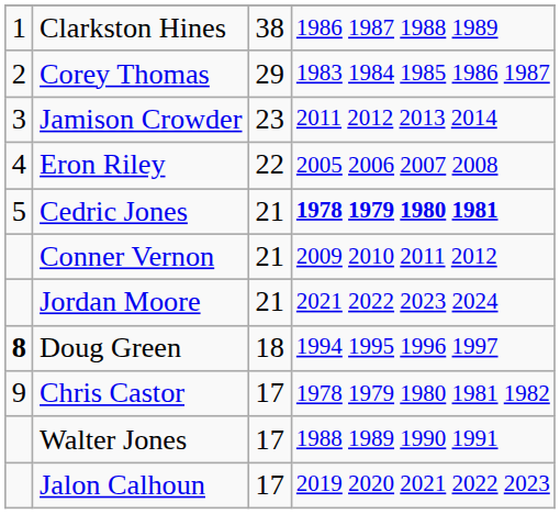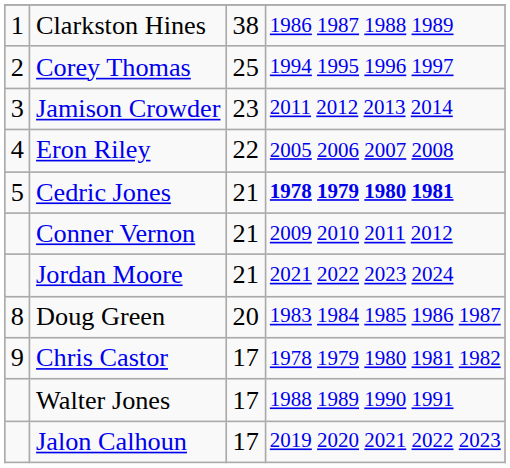 <table class="wikitable">
 <tr>
 </tr>
 <tr>
 <td>1</td>
 <td>Clarkston Hines</td>
 <td>38</td>
 <td style="font-size:80%;"><a href='#'>1986</a> <a href='#'>1987</a> <a href='#'>1988</a> <a href='#'>1989</a></td>
 </tr>
 <tr>
 <td>2</td>
 <td><a href='#'>Corey Thomas</a></td>
-<td>29</td>
-<td style="font-size:80%;"><a href='#'>1983</a> <a href='#'>1984</a> <a href='#'>1985</a> <a href='#'>1986</a> <a href='#'>1987</a></td>
+<td>25</td>
+<td style="font-size:80%;"><a href='#'>1994</a> <a href='#'>1995</a> <a href='#'>1996</a> <a href='#'>1997</a></td>
 </tr>
 <tr>
 <td>3</td>
 <td><a href='#'>Jamison Crowder</a></td>
 <td>23</td>
 <td style="font-size:80%;"><a href='#'>2011</a> <a href='#'>2012</a> <a href='#'>2013</a> <a href='#'>2014</a></td>
 </tr>
 <tr>
 <td>4</td>
 <td><a href='#'>Eron Riley</a></td>
 <td>22</td>
 <td style="font-size:80%;"><a href='#'>2005</a> <a href='#'>2006</a> <a href='#'>2007</a> <a href='#'>2008</a></td>
 </tr>
 <tr>
 <td>5</td>
 <td><a href='#'>Cedric Jones</a></td>
 <td>21</td>
 <td style="font-size:80%;"><strong><a href='#'>1978</a> <a href='#'>1979</a> <a href='#'>1980</a> <a href='#'>1981</a></strong></td>
 </tr>
 <tr>
 <td></td>
 <td><a href='#'>Conner Vernon</a></td>
 <td>21</td>
 <td style="font-size:80%;"><a href='#'>2009</a> <a href='#'>2010</a> <a href='#'>2011</a> <a href='#'>2012</a></td>
 </tr>
 <tr>
 <td></td>
 <td><a href='#'>Jordan Moore</a></td>
 <td>21</td>
 <td style="font-size:80%;"><a href='#'>2021</a> <a href='#'>2022</a> <a href='#'>2023</a> <a href='#'>2024</a></td>
 </tr>
 <tr>
-<td><strong>8</strong></td>
+<td>8</td>
 <td>Doug Green</td>
-<td>18</td>
-<td style="font-size:80%;"><a href='#'>1994</a> <a href='#'>1995</a> <a href='#'>1996</a> <a href='#'>1997</a></td>
+<td>20</td>
+<td style="font-size:80%;"><a href='#'>1983</a> <a href='#'>1984</a> <a href='#'>1985</a> <a href='#'>1986</a> <a href='#'>1987</a></td>
 </tr>
 <tr>
 <td>9</td>
 <td><a href='#'>Chris Castor</a></td>
 <td>17</td>
 <td style="font-size:80%;"><a href='#'>1978</a> <a href='#'>1979</a> <a href='#'>1980</a> <a href='#'>1981</a> <a href='#'>1982</a></td>
 </tr>
 <tr>
 <td></td>
 <td>Walter Jones</td>
 <td>17</td>
 <td style="font-size:80%;"><a href='#'>1988</a> <a href='#'>1989</a> <a href='#'>1990</a> <a href='#'>1991</a></td>
 </tr>
 <tr>
 <td></td>
 <td><a href='#'>Jalon Calhoun</a></td>
 <td>17</td>
 <td style="font-size:80%;"><a href='#'>2019</a> <a href='#'>2020</a> <a href='#'>2021</a> <a href='#'>2022</a> <a href='#'>2023</a></td>
 </tr>
 </table>
